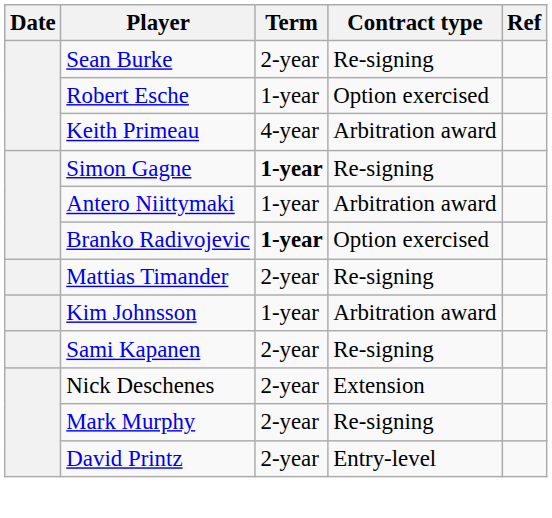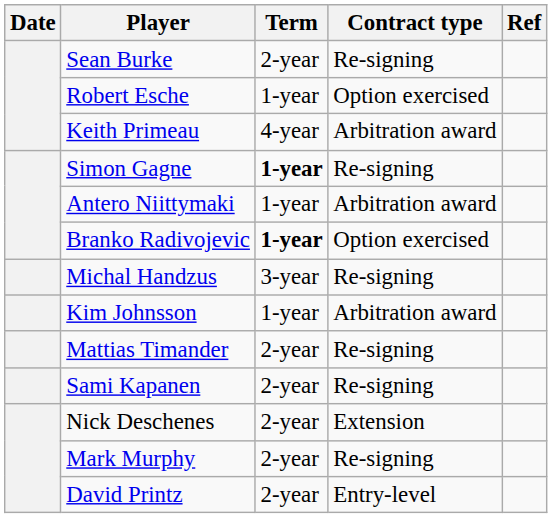 <table class="wikitable plainrowheaders">
 <tr style="background:#ddd; text-align:center;">
 <th>Date</th>
 <th>Player</th>
 <th>Term</th>
 <th>Contract type</th>
 <th>Ref</th>
 </tr>
 <tr>
 <th scope="row" rowspan=3></th>
 <td><a href='#'>Sean Burke</a></td>
 <td>2-year</td>
 <td>Re-signing</td>
 <td></td>
 </tr>
 <tr>
 <td><a href='#'>Robert Esche</a></td>
 <td>1-year</td>
 <td>Option exercised</td>
 <td></td>
 </tr>
 <tr>
 <td><a href='#'>Keith Primeau</a></td>
 <td>4-year</td>
 <td>Arbitration award</td>
 <td></td>
 </tr>
 <tr>
 <th scope="row" rowspan=3></th>
 <td><a href='#'>Simon Gagne</a></td>
 <td><strong>1-year</strong></td>
 <td>Re-signing</td>
 <td></td>
 </tr>
 <tr>
 <td><a href='#'>Antero Niittymaki</a></td>
 <td>1-year</td>
 <td>Arbitration award</td>
 <td></td>
 </tr>
 <tr>
 <td><a href='#'>Branko Radivojevic</a></td>
 <td><strong>1-year</strong></td>
 <td>Option exercised</td>
 <td></td>
 </tr>
 <tr>
 <th scope="row"></th>
-<td><a href='#'>Mattias Timander</a></td>
-<td>2-year</td>
+<td><a href='#'>Michal Handzus</a></td>
+<td>3-year</td>
 <td>Re-signing</td>
 <td></td>
 </tr>
 <tr>
 <th scope="row"></th>
 <td><a href='#'>Kim Johnsson</a></td>
 <td>1-year</td>
 <td>Arbitration award</td>
+<td></td>
+</tr>
+<tr>
+<th scope="row"></th>
+<td><a href='#'>Mattias Timander</a></td>
+<td>2-year</td>
+<td>Re-signing</td>
 <td></td>
 </tr>
 <tr>
 <th scope="row"></th>
 <td><a href='#'>Sami Kapanen</a></td>
 <td>2-year</td>
 <td>Re-signing</td>
 <td></td>
 </tr>
 <tr>
 <th scope="row" rowspan=3></th>
 <td>Nick Deschenes</td>
 <td>2-year</td>
 <td>Extension</td>
 <td></td>
 </tr>
 <tr>
 <td><a href='#'>Mark Murphy</a></td>
 <td>2-year</td>
 <td>Re-signing</td>
 <td></td>
 </tr>
 <tr>
 <td><a href='#'>David Printz</a></td>
 <td>2-year</td>
 <td>Entry-level</td>
 <td></td>
 </tr>
 </table>
